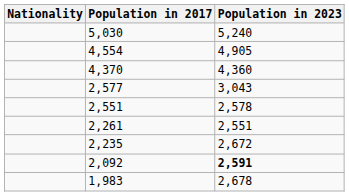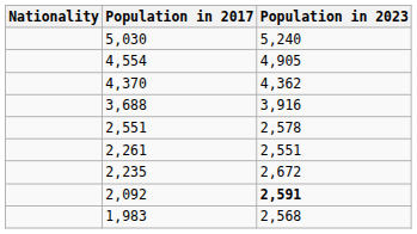 <table class="wikitable floatright">
 <tr>
 <th>Nationality</th>
 <th>Population in 2017</th>
 <th>Population in 2023</th>
 </tr>
 <tr>
 <td></td>
 <td>5,030</td>
 <td>5,240</td>
 </tr>
 <tr>
 <td></td>
 <td>4,554</td>
 <td>4,905</td>
 </tr>
 <tr>
 <td></td>
 <td>4,370</td>
-<td>4,360</td>
+<td>4,362</td>
 </tr>
 <tr>
 <td></td>
-<td>2,577</td>
-<td>3,043</td>
+<td>3,688</td>
+<td>3,916</td>
 </tr>
 <tr>
 <td></td>
 <td>2,551</td>
 <td>2,578</td>
 </tr>
 <tr>
 <td></td>
 <td>2,261</td>
 <td>2,551</td>
 </tr>
 <tr>
 <td></td>
 <td>2,235</td>
 <td>2,672</td>
 </tr>
 <tr>
 <td></td>
 <td>2,092</td>
 <td><strong>2,591</strong></td>
 </tr>
 <tr>
 <td></td>
 <td>1,983</td>
-<td>2,678</td>
+<td>2,568</td>
 </tr>
 </table>
